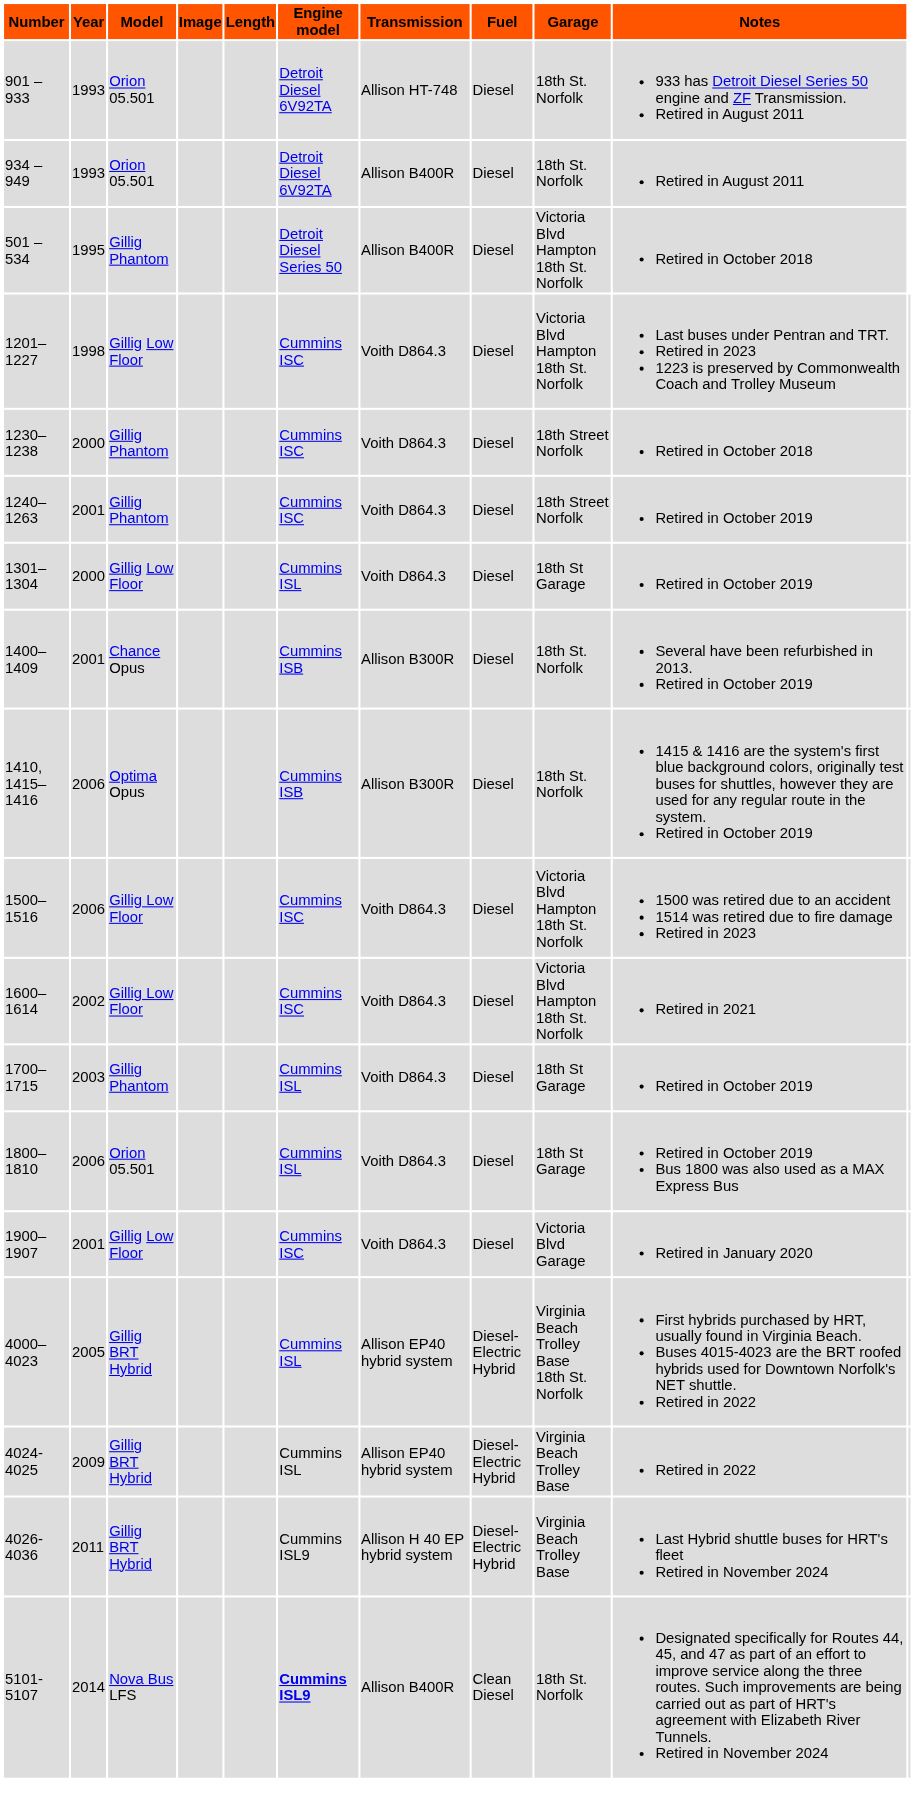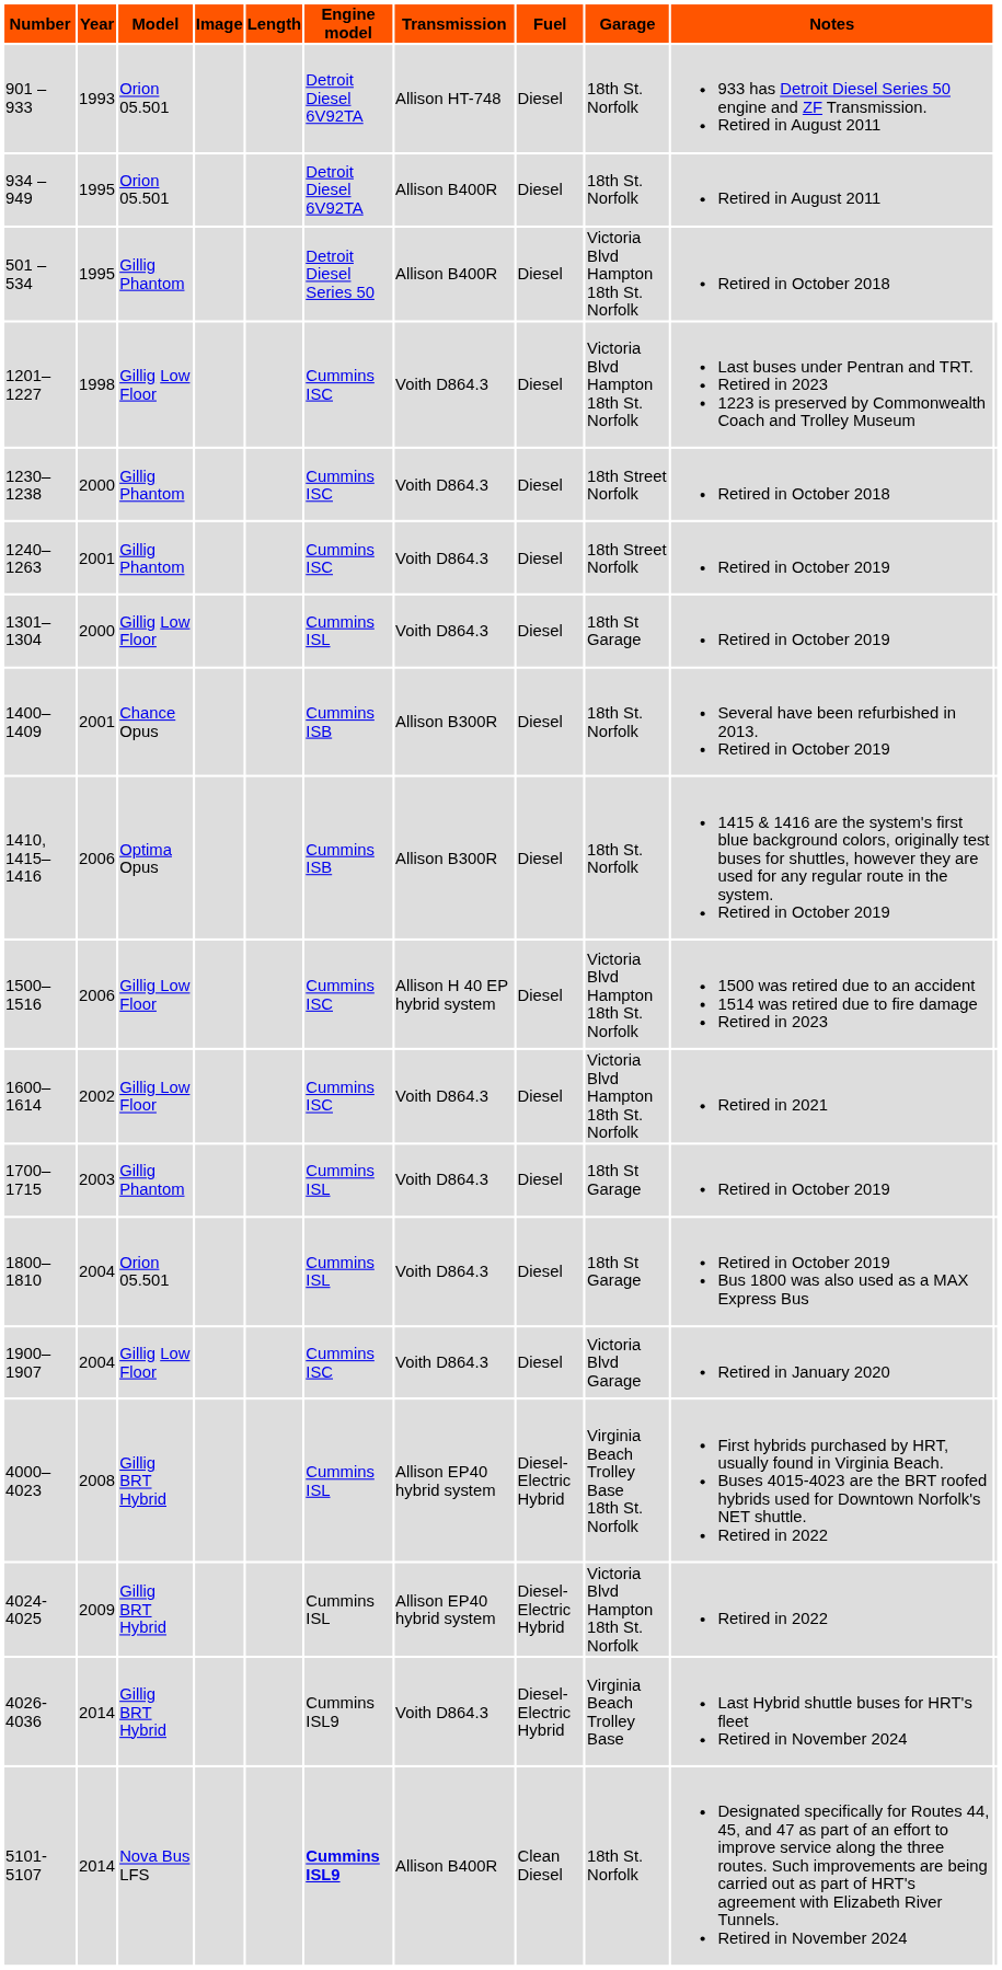 <table class="toccolours sortable" style="font-size: 90%;">
 <tr style="background:#f50;">
 <th>Number</th>
 <th>Year</th>
 <th>Model</th>
 <th>Image</th>
 <th>Length</th>
 <th>Engine model</th>
 <th>Transmission</th>
 <th>Fuel</th>
 <th>Garage</th>
 <th>Notes</th>
 </tr>
 <tr style="background:#ddd;">
 <td>901 – 933</td>
 <td>1993</td>
 <td><a href='#'>Orion</a> 05.501</td>
 <td></td>
 <td></td>
 <td><a href='#'>Detroit Diesel</a> <a href='#'>6V92TA</a></td>
 <td>Allison HT-748</td>
 <td>Diesel</td>
 <td>18th St. Norfolk</td>
 <td><br><ul><li>933 has <a href='#'>Detroit Diesel Series 50</a> engine and <a href='#'>ZF</a> Transmission.</li><li>Retired in August 2011</li></ul></td>
 </tr>
 <tr style="background:#ddd;">
 <td>934 – 949</td>
-<td>1993</td>
+<td>1995</td>
 <td><a href='#'>Orion</a> 05.501</td>
 <td></td>
 <td></td>
 <td><a href='#'>Detroit Diesel</a> <a href='#'>6V92TA</a></td>
 <td>Allison B400R</td>
 <td>Diesel</td>
 <td>18th St. Norfolk</td>
 <td><br><ul><li>Retired in August 2011</li></ul></td>
 </tr>
 <tr style="background:#ddd;">
 <td>501 – 534</td>
 <td>1995</td>
 <td><a href='#'>Gillig</a> <a href='#'>Phantom</a></td>
 <td></td>
 <td></td>
 <td><a href='#'>Detroit Diesel</a> <a href='#'>Series 50</a></td>
 <td>Allison B400R</td>
 <td>Diesel</td>
 <td>Victoria Blvd Hampton<br> 18th St. Norfolk</td>
 <td><br><ul><li>Retired in October 2018</li></ul></td>
 </tr>
 <tr style="background:#ddd;">
 <td>1201–1227</td>
 <td>1998</td>
 <td><a href='#'>Gillig</a> <a href='#'>Low Floor</a></td>
 <td></td>
 <td></td>
 <td><a href='#'>Cummins</a> <a href='#'>ISC</a></td>
 <td>Voith D864.3</td>
 <td>Diesel</td>
 <td>Victoria Blvd Hampton<br>18th St. Norfolk</td>
 <td><br><ul><li>Last buses under Pentran and TRT.</li><li>Retired in 2023</li><li>1223 is preserved by Commonwealth Coach and Trolley Museum</li></ul></td>
 <td></td>
 </tr>
 <tr style="background:#ddd;">
 <td>1230–1238</td>
 <td>2000</td>
 <td><a href='#'>Gillig</a> <a href='#'>Phantom</a></td>
 <td></td>
 <td></td>
 <td><a href='#'>Cummins</a> <a href='#'>ISC</a></td>
 <td>Voith D864.3</td>
 <td>Diesel</td>
 <td>18th Street Norfolk</td>
 <td><br><ul><li>Retired in October 2018</li></ul></td>
 <td></td>
 </tr>
 <tr style="background:#ddd;">
 <td>1240–1263</td>
 <td>2001</td>
 <td><a href='#'>Gillig</a> <a href='#'>Phantom</a></td>
 <td></td>
 <td></td>
 <td><a href='#'>Cummins</a> <a href='#'>ISC</a></td>
 <td>Voith D864.3</td>
 <td>Diesel</td>
 <td>18th Street Norfolk</td>
 <td><br><ul><li>Retired in October 2019</li></ul></td>
 <td></td>
 </tr>
 <tr style="background:#ddd;">
 <td>1301–1304</td>
 <td>2000</td>
 <td><a href='#'>Gillig</a> <a href='#'>Low Floor</a></td>
 <td></td>
 <td></td>
 <td><a href='#'>Cummins</a> <a href='#'>ISL</a></td>
 <td>Voith D864.3</td>
 <td>Diesel</td>
 <td>18th St Garage</td>
 <td><br><ul><li>Retired in October 2019</li></ul></td>
 <td></td>
 </tr>
 <tr style="background:#ddd;">
 <td>1400–1409</td>
 <td>2001</td>
 <td><a href='#'>Chance</a> Opus</td>
 <td></td>
 <td></td>
 <td><a href='#'>Cummins</a> <a href='#'>ISB</a></td>
 <td>Allison B300R</td>
 <td>Diesel</td>
 <td>18th St. Norfolk</td>
 <td><br><ul><li>Several have been refurbished in 2013.</li><li>Retired in October 2019</li></ul></td>
 <td></td>
 </tr>
 <tr style="background:#ddd;">
 <td>1410, 1415–1416</td>
 <td>2006</td>
 <td><a href='#'>Optima</a> Opus</td>
 <td></td>
 <td></td>
 <td><a href='#'>Cummins ISB</a></td>
 <td>Allison B300R</td>
 <td>Diesel</td>
 <td>18th St. Norfolk</td>
 <td><br><ul><li>1415 & 1416 are the system's first blue background colors, originally test buses for shuttles, however they are used for any regular route in the system.</li><li>Retired in October 2019</li></ul></td>
 <td></td>
 </tr>
 <tr style="background:#ddd;">
 <td>1500–1516</td>
 <td>2006</td>
 <td><a href='#'>Gillig Low Floor</a></td>
 <td></td>
 <td></td>
 <td><a href='#'>Cummins ISC</a></td>
-<td>Voith D864.3</td>
+<td>Allison H 40 EP hybrid system</td>
 <td>Diesel</td>
 <td>Victoria Blvd Hampton<br>18th St. Norfolk</td>
 <td><br><ul><li>1500 was retired due to an accident</li><li>1514 was retired due to fire damage</li><li>Retired in 2023</li></ul></td>
 <td></td>
 </tr>
 <tr style="background:#ddd;">
 <td>1600–1614</td>
 <td>2002</td>
 <td><a href='#'>Gillig Low Floor</a></td>
 <td></td>
 <td></td>
 <td><a href='#'>Cummins ISC</a></td>
 <td>Voith D864.3</td>
 <td>Diesel</td>
 <td>Victoria Blvd Hampton<br>18th St. Norfolk</td>
 <td><br><ul><li>Retired in 2021</li></ul></td>
 <td></td>
 </tr>
 <tr style="background:#ddd;">
 <td>1700–1715</td>
 <td>2003</td>
 <td><a href='#'>Gillig</a> <a href='#'>Phantom</a></td>
 <td></td>
 <td></td>
 <td><a href='#'>Cummins</a> <a href='#'>ISL</a></td>
 <td>Voith D864.3</td>
 <td>Diesel</td>
 <td>18th St Garage</td>
 <td><br><ul><li>Retired in October 2019</li></ul></td>
 <td></td>
 </tr>
 <tr style="background:#ddd;">
 <td>1800–1810</td>
-<td>2006</td>
+<td>2004</td>
 <td><a href='#'>Orion</a> 05.501</td>
 <td></td>
 <td></td>
 <td><a href='#'>Cummins</a> <a href='#'>ISL</a></td>
 <td>Voith D864.3</td>
 <td>Diesel</td>
 <td>18th St Garage</td>
 <td><br><ul><li>Retired in October 2019</li><li>Bus 1800 was also used as a MAX Express Bus</li></ul></td>
 <td></td>
 </tr>
 <tr style="background:#ddd;">
 <td>1900–1907</td>
-<td>2001</td>
+<td>2004</td>
 <td><a href='#'>Gillig</a> <a href='#'>Low Floor</a></td>
 <td></td>
 <td></td>
 <td><a href='#'>Cummins</a> <a href='#'>ISC</a></td>
 <td>Voith D864.3</td>
 <td>Diesel</td>
 <td>Victoria Blvd Garage</td>
 <td><br><ul><li>Retired in January 2020</li></ul></td>
 <td></td>
 </tr>
 <tr style="background:#ddd;">
 <td>4000–4023</td>
-<td>2005</td>
+<td>2008</td>
 <td><a href='#'>Gillig BRT Hybrid</a></td>
 <td></td>
 <td></td>
 <td><a href='#'>Cummins ISL</a></td>
 <td>Allison EP40 hybrid system</td>
 <td>Diesel-Electric Hybrid</td>
 <td>Virginia Beach Trolley Base<br> 18th St. Norfolk</td>
 <td><br><ul><li>First hybrids purchased by HRT, usually found in Virginia Beach.</li><li>Buses 4015-4023 are the BRT roofed hybrids used for Downtown Norfolk's NET shuttle.</li><li>Retired in 2022</li></ul></td>
 <td></td>
 </tr>
 <tr style="background:#ddd;">
 <td>4024-4025</td>
 <td>2009</td>
 <td><a href='#'>Gillig BRT Hybrid</a></td>
 <td></td>
 <td></td>
 <td>Cummins ISL</td>
 <td>Allison EP40 hybrid system</td>
 <td>Diesel-Electric Hybrid</td>
-<td>Virginia Beach Trolley Base</td>
+<td>Victoria Blvd Hampton<br>18th St. Norfolk</td>
 <td><br><ul><li>Retired in 2022</li></ul></td>
 <td></td>
 </tr>
 <tr style="background:#ddd;">
 <td>4026-4036</td>
-<td>2011</td>
+<td>2014</td>
 <td><a href='#'>Gillig BRT Hybrid</a></td>
 <td></td>
 <td></td>
 <td>Cummins ISL9</td>
-<td>Allison H 40 EP hybrid system</td>
+<td>Voith D864.3</td>
 <td>Diesel-Electric Hybrid</td>
 <td>Virginia Beach Trolley Base</td>
 <td><br><ul><li>Last Hybrid shuttle buses for HRT's fleet</li><li>Retired in November 2024</li></ul></td>
 <td></td>
 </tr>
 <tr style="background:#ddd;">
 <td>5101-5107</td>
 <td>2014</td>
 <td><a href='#'>Nova Bus</a> LFS</td>
 <td></td>
 <td></td>
 <td><strong><a href='#'>Cummins ISL9</a></strong></td>
 <td>Allison B400R</td>
 <td>Clean Diesel</td>
 <td>18th St. Norfolk</td>
 <td><br><ul><li>Designated specifically for Routes 44, 45, and 47 as part of an effort to improve service along the three routes. Such improvements are being carried out as part of HRT's agreement with Elizabeth River Tunnels.</li><li>Retired in November 2024</li></ul></td>
 <td></td>
 </tr>
 </table>
